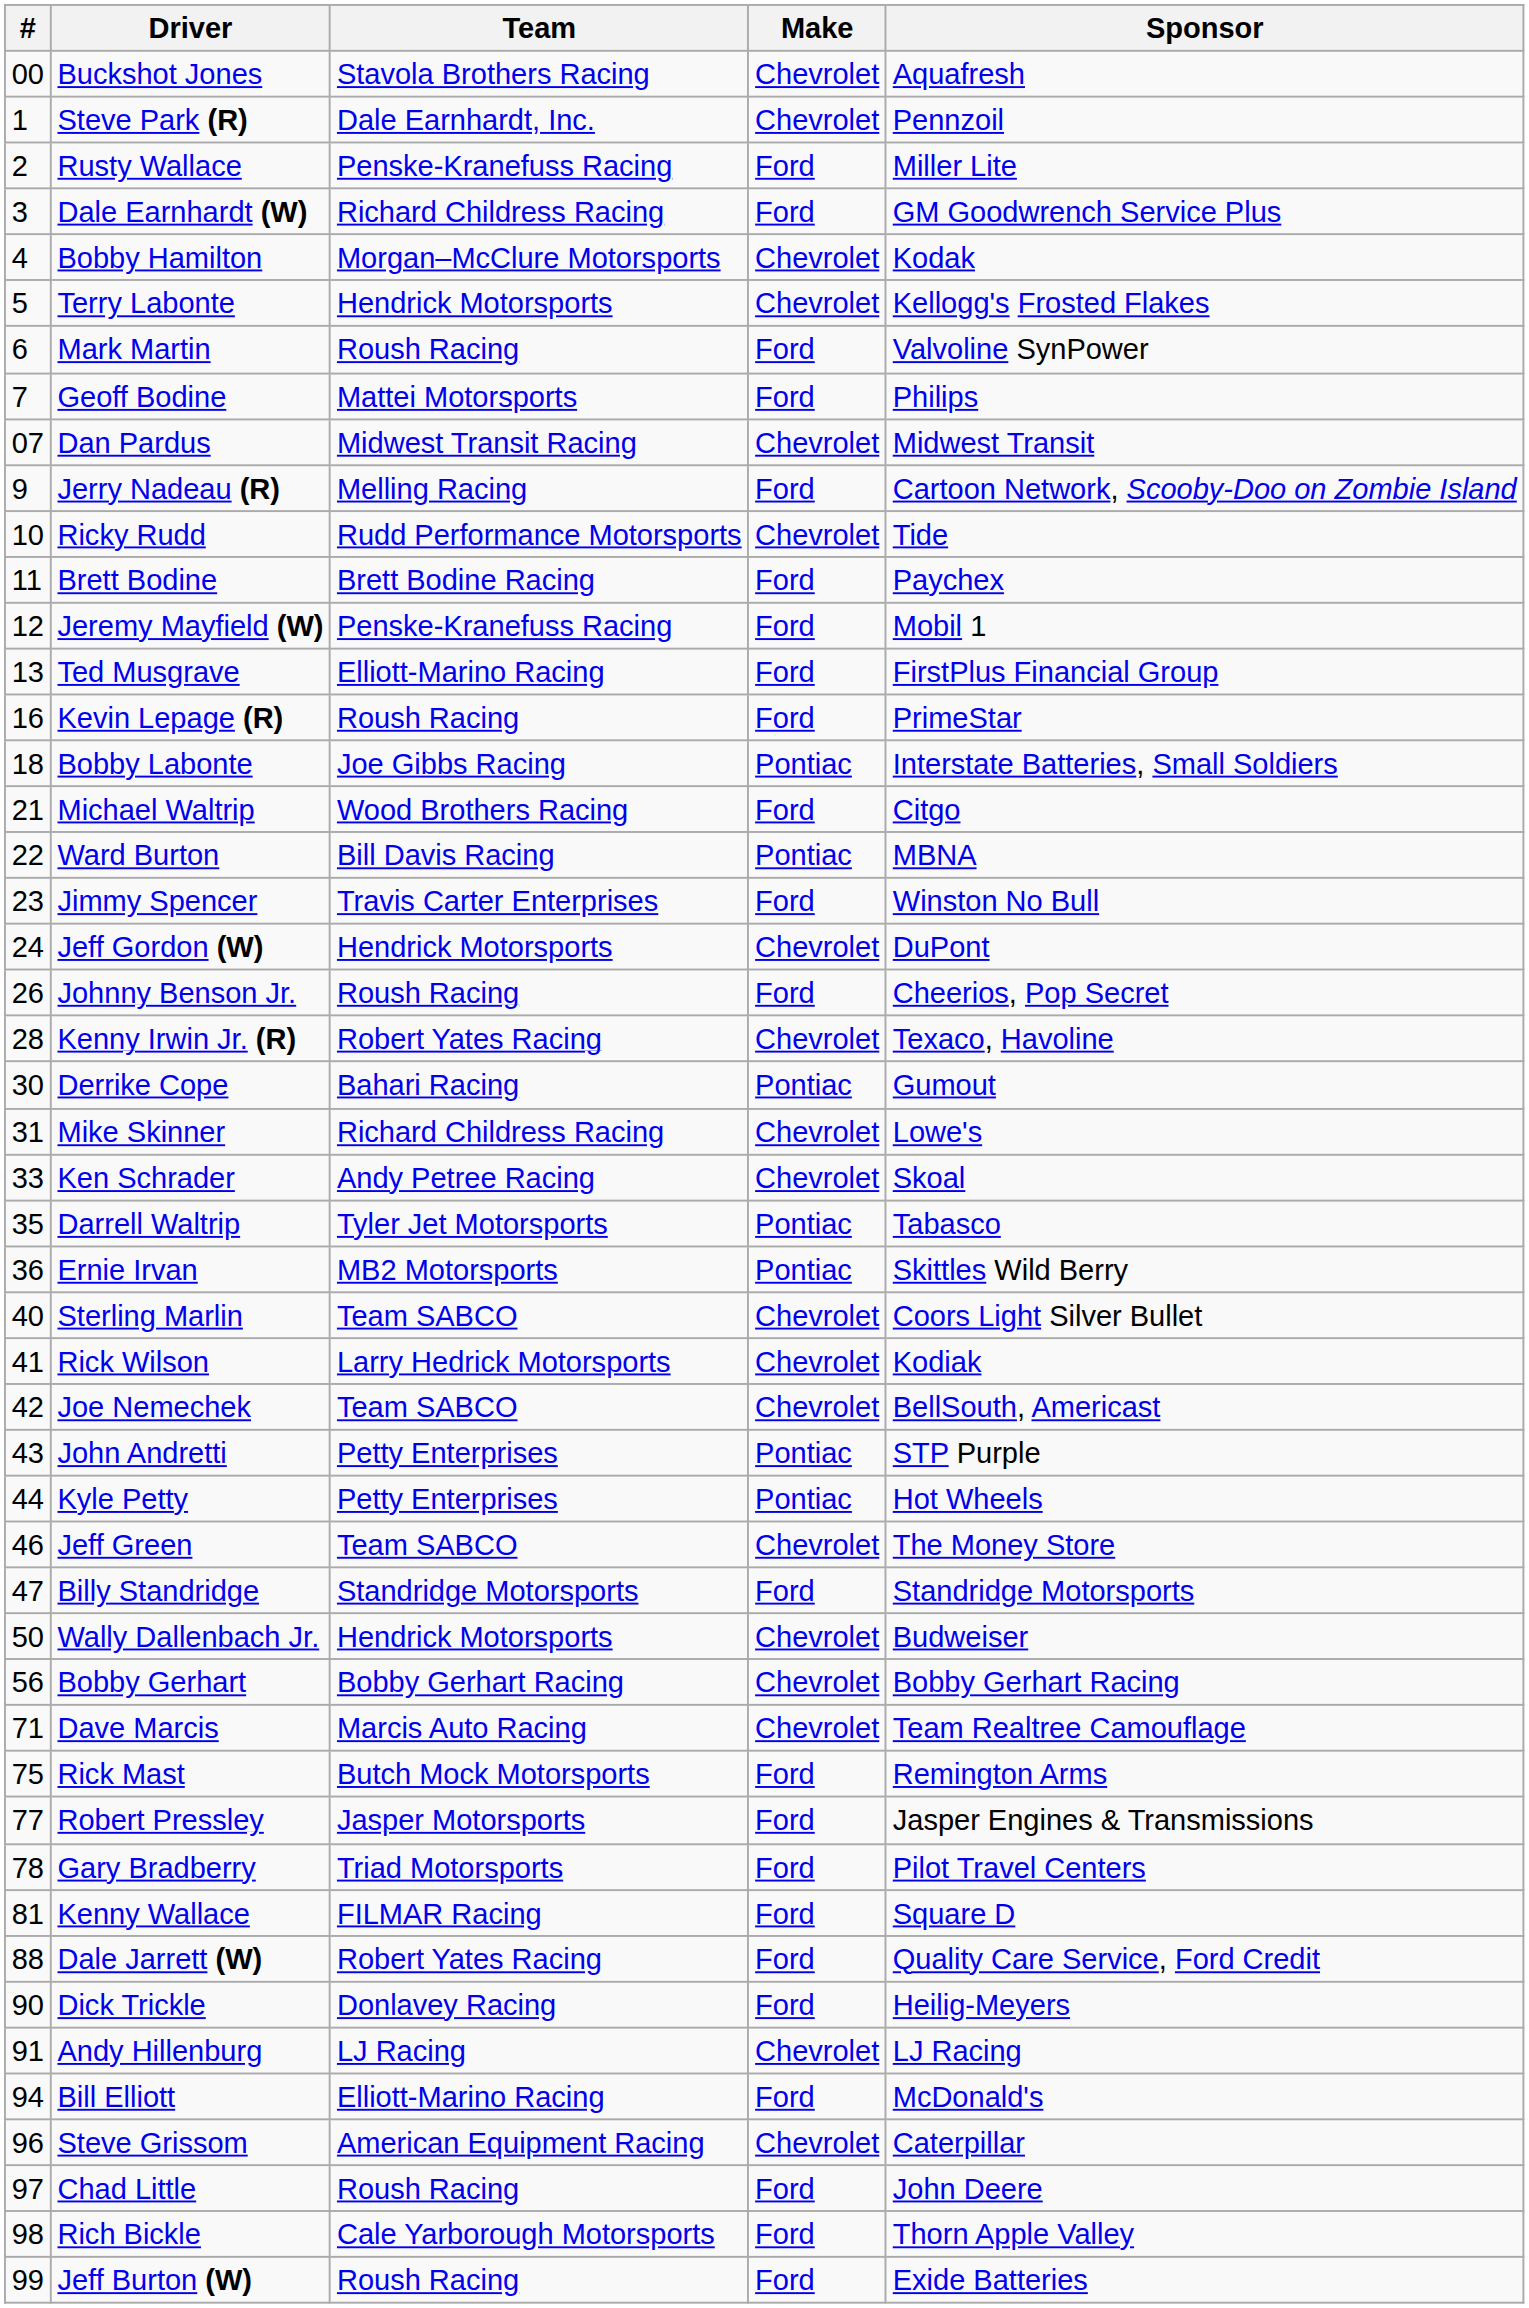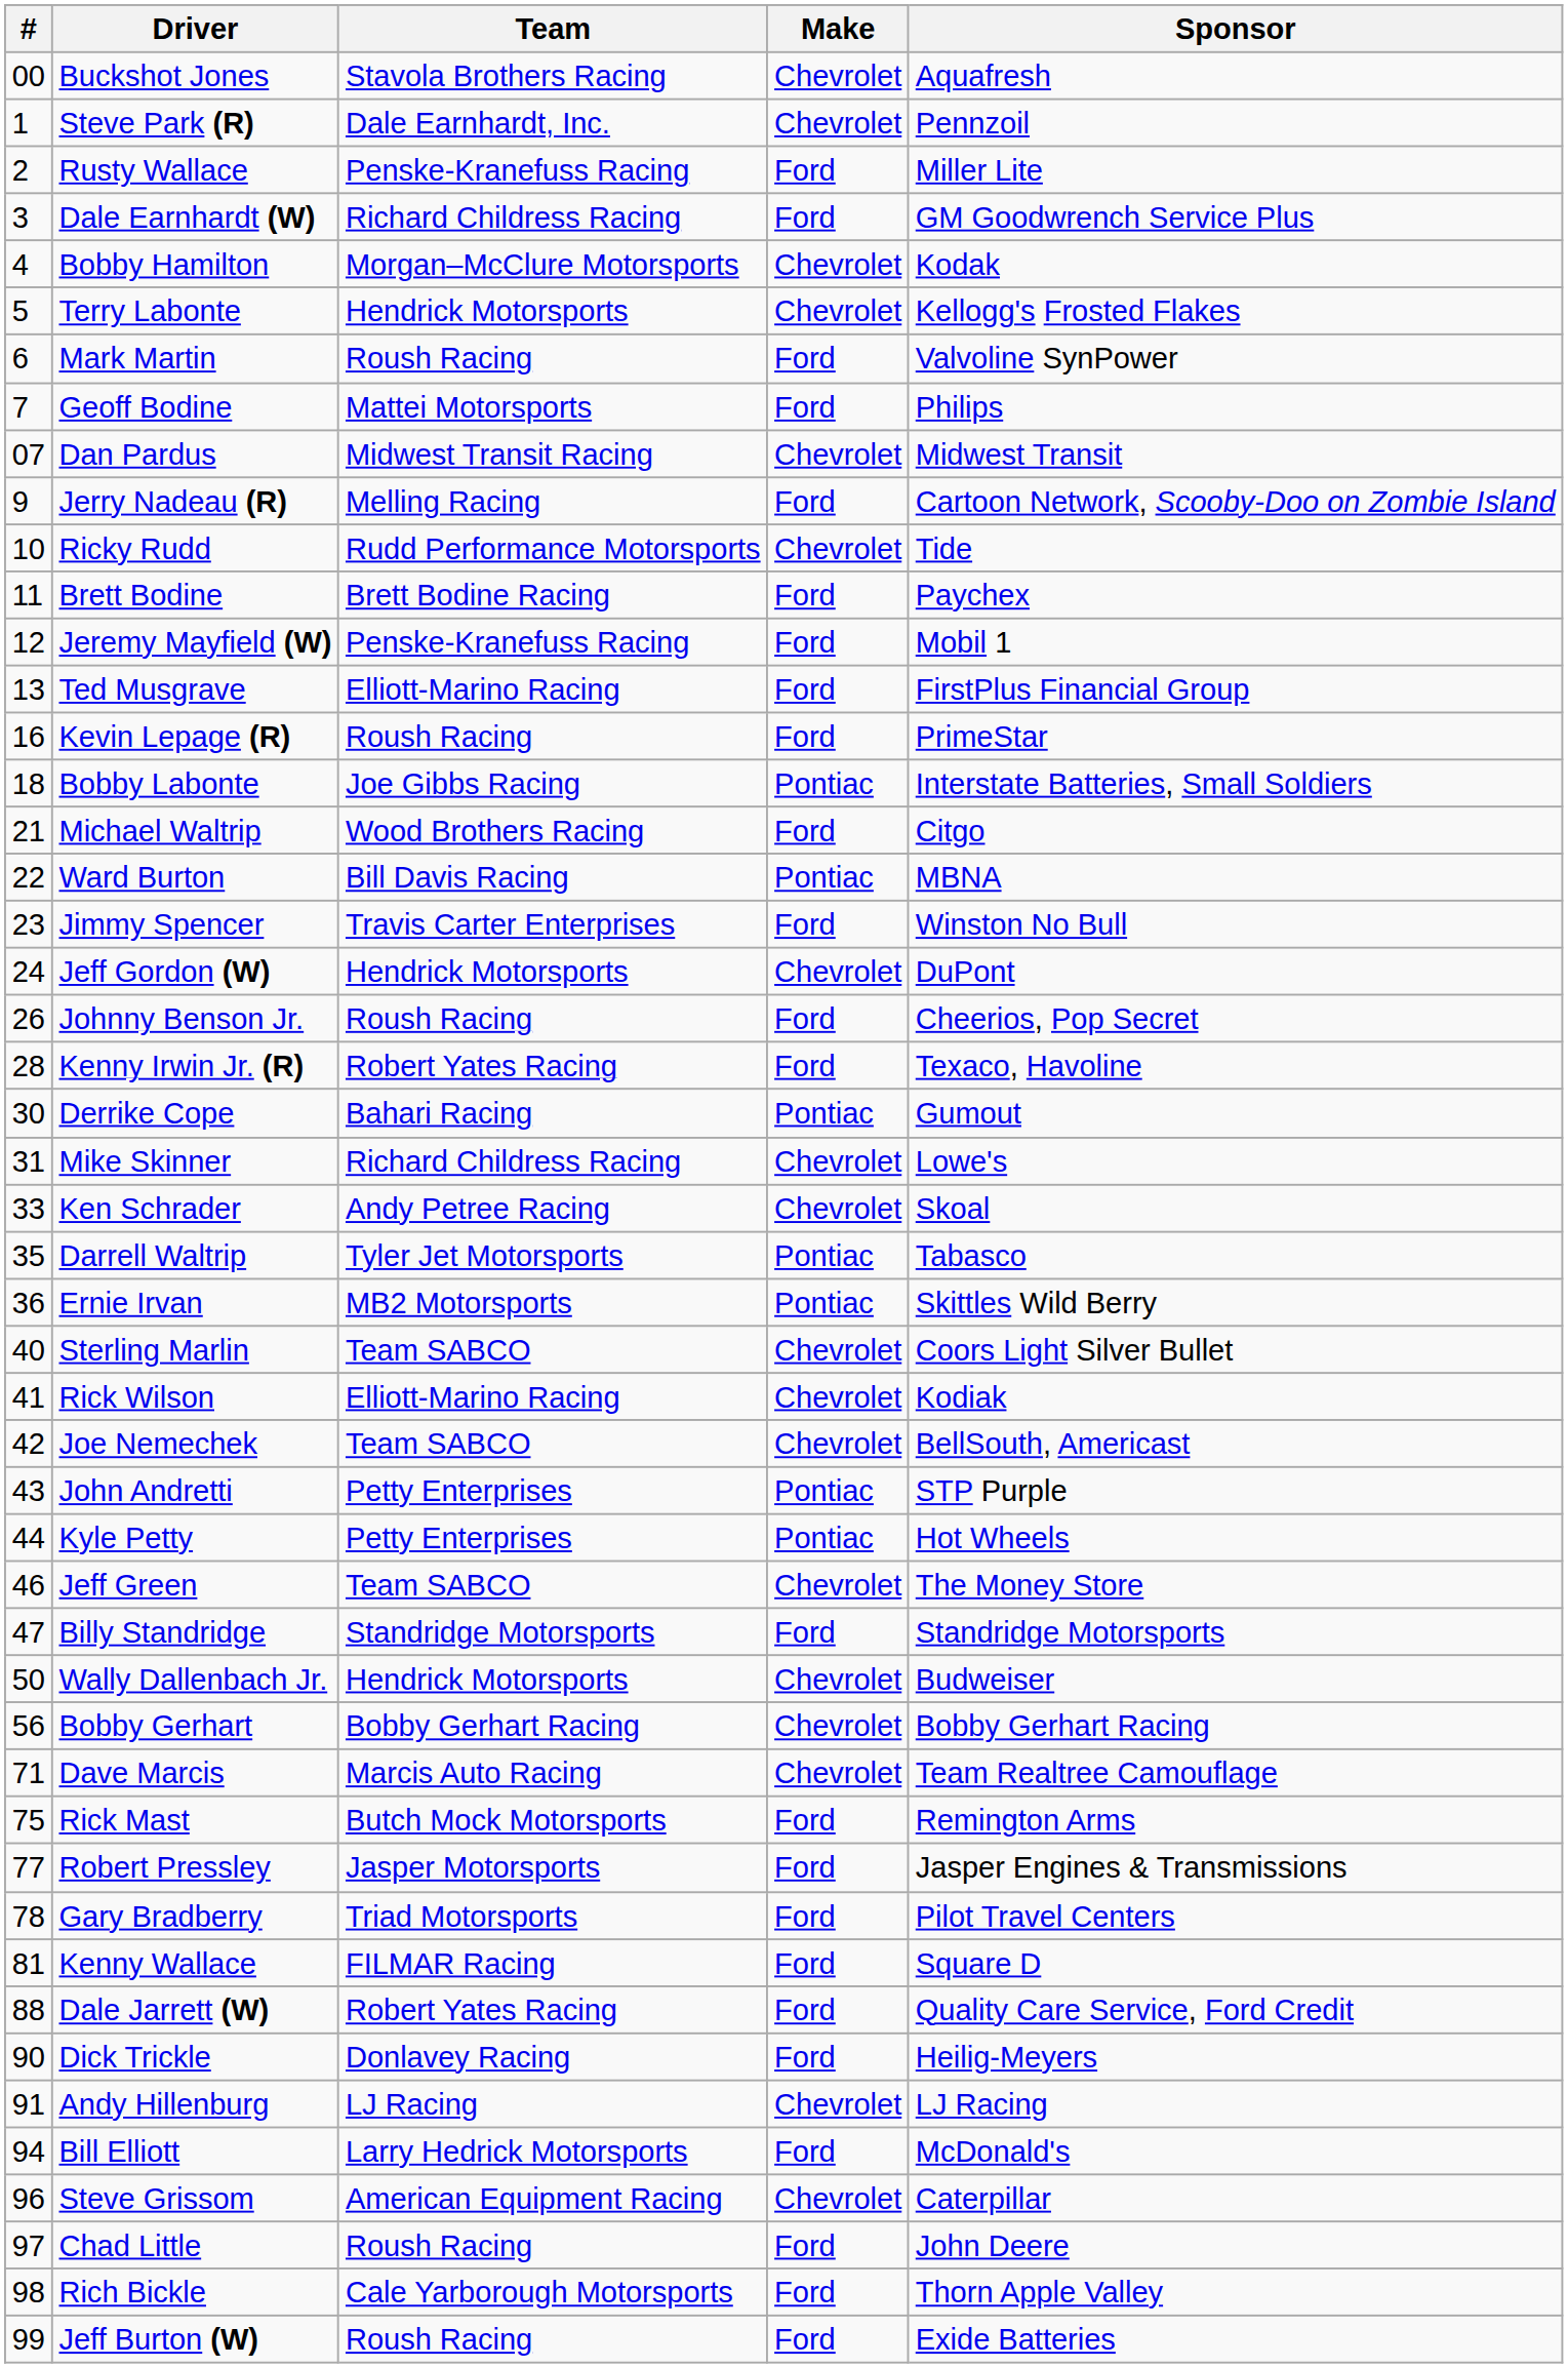 <table class="wikitable" style="font-size:95%">
 <tr>
 <th>#</th>
 <th>Driver</th>
 <th>Team</th>
 <th>Make</th>
 <th>Sponsor</th>
 </tr>
 <tr>
 <td>00</td>
 <td><a href='#'>Buckshot Jones</a></td>
 <td><a href='#'>Stavola Brothers Racing</a></td>
 <td><a href='#'>Chevrolet</a></td>
 <td><a href='#'>Aquafresh</a></td>
 </tr>
 <tr>
 <td>1</td>
 <td><a href='#'>Steve Park</a> <strong>(R)</strong></td>
 <td><a href='#'>Dale Earnhardt, Inc.</a></td>
 <td><a href='#'>Chevrolet</a></td>
 <td><a href='#'>Pennzoil</a></td>
 </tr>
 <tr>
 <td>2</td>
 <td><a href='#'>Rusty Wallace</a></td>
 <td><a href='#'>Penske-Kranefuss Racing</a></td>
 <td><a href='#'>Ford</a></td>
 <td><a href='#'>Miller Lite</a></td>
 </tr>
 <tr>
 <td>3</td>
 <td><a href='#'>Dale Earnhardt</a> <strong>(W)</strong></td>
 <td><a href='#'>Richard Childress Racing</a></td>
 <td><a href='#'>Ford</a></td>
 <td><a href='#'>GM Goodwrench Service Plus</a></td>
 </tr>
 <tr>
 <td>4</td>
 <td><a href='#'>Bobby Hamilton</a></td>
 <td><a href='#'>Morgan–McClure Motorsports</a></td>
 <td><a href='#'>Chevrolet</a></td>
 <td><a href='#'>Kodak</a></td>
 </tr>
 <tr>
 <td>5</td>
 <td><a href='#'>Terry Labonte</a></td>
 <td><a href='#'>Hendrick Motorsports</a></td>
 <td><a href='#'>Chevrolet</a></td>
 <td><a href='#'>Kellogg's</a> <a href='#'>Frosted Flakes</a></td>
 </tr>
 <tr>
 <td>6</td>
 <td><a href='#'>Mark Martin</a></td>
 <td><a href='#'>Roush Racing</a></td>
 <td><a href='#'>Ford</a></td>
 <td><a href='#'>Valvoline</a> SynPower</td>
 </tr>
 <tr>
 <td>7</td>
 <td><a href='#'>Geoff Bodine</a></td>
 <td><a href='#'>Mattei Motorsports</a></td>
 <td><a href='#'>Ford</a></td>
 <td><a href='#'>Philips</a></td>
 </tr>
 <tr>
 <td>07</td>
 <td><a href='#'>Dan Pardus</a></td>
 <td><a href='#'>Midwest Transit Racing</a></td>
 <td><a href='#'>Chevrolet</a></td>
 <td><a href='#'>Midwest Transit</a></td>
 </tr>
 <tr>
 <td>9</td>
 <td><a href='#'>Jerry Nadeau</a> <strong>(R)</strong></td>
 <td><a href='#'>Melling Racing</a></td>
 <td><a href='#'>Ford</a></td>
 <td><a href='#'>Cartoon Network</a>, <em><a href='#'>Scooby-Doo on Zombie Island</a></em></td>
 </tr>
 <tr>
 <td>10</td>
 <td><a href='#'>Ricky Rudd</a></td>
 <td><a href='#'>Rudd Performance Motorsports</a></td>
 <td><a href='#'>Chevrolet</a></td>
 <td><a href='#'>Tide</a></td>
 </tr>
 <tr>
 <td>11</td>
 <td><a href='#'>Brett Bodine</a></td>
 <td><a href='#'>Brett Bodine Racing</a></td>
 <td><a href='#'>Ford</a></td>
 <td><a href='#'>Paychex</a></td>
 </tr>
 <tr>
 <td>12</td>
 <td><a href='#'>Jeremy Mayfield</a> <strong>(W)</strong></td>
 <td><a href='#'>Penske-Kranefuss Racing</a></td>
 <td><a href='#'>Ford</a></td>
 <td><a href='#'>Mobil</a> 1</td>
 </tr>
 <tr>
 <td>13</td>
 <td><a href='#'>Ted Musgrave</a></td>
 <td><a href='#'>Elliott-Marino Racing</a></td>
 <td><a href='#'>Ford</a></td>
 <td><a href='#'>FirstPlus Financial Group</a></td>
 </tr>
 <tr>
 <td>16</td>
 <td><a href='#'>Kevin Lepage</a> <strong>(R)</strong></td>
 <td><a href='#'>Roush Racing</a></td>
 <td><a href='#'>Ford</a></td>
 <td><a href='#'>PrimeStar</a></td>
 </tr>
 <tr>
 <td>18</td>
 <td><a href='#'>Bobby Labonte</a></td>
 <td><a href='#'>Joe Gibbs Racing</a></td>
 <td><a href='#'>Pontiac</a></td>
 <td><a href='#'>Interstate Batteries</a>, <a href='#'>Small Soldiers</a></td>
 </tr>
 <tr>
 <td>21</td>
 <td><a href='#'>Michael Waltrip</a></td>
 <td><a href='#'>Wood Brothers Racing</a></td>
 <td><a href='#'>Ford</a></td>
 <td><a href='#'>Citgo</a></td>
 </tr>
 <tr>
 <td>22</td>
 <td><a href='#'>Ward Burton</a></td>
 <td><a href='#'>Bill Davis Racing</a></td>
 <td><a href='#'>Pontiac</a></td>
 <td><a href='#'>MBNA</a></td>
 </tr>
 <tr>
 <td>23</td>
 <td><a href='#'>Jimmy Spencer</a></td>
 <td><a href='#'>Travis Carter Enterprises</a></td>
 <td><a href='#'>Ford</a></td>
 <td><a href='#'>Winston No Bull</a></td>
 </tr>
 <tr>
 <td>24</td>
 <td><a href='#'>Jeff Gordon</a> <strong>(W)</strong></td>
 <td><a href='#'>Hendrick Motorsports</a></td>
 <td><a href='#'>Chevrolet</a></td>
 <td><a href='#'>DuPont</a></td>
 </tr>
 <tr>
 <td>26</td>
 <td><a href='#'>Johnny Benson Jr.</a></td>
 <td><a href='#'>Roush Racing</a></td>
 <td><a href='#'>Ford</a></td>
 <td><a href='#'>Cheerios</a>, <a href='#'>Pop Secret</a></td>
 </tr>
 <tr>
 <td>28</td>
 <td><a href='#'>Kenny Irwin Jr.</a> <strong>(R)</strong></td>
 <td><a href='#'>Robert Yates Racing</a></td>
-<td><a href='#'>Chevrolet</a></td>
+<td><a href='#'>Ford</a></td>
 <td><a href='#'>Texaco</a>, <a href='#'>Havoline</a></td>
 </tr>
 <tr>
 <td>30</td>
 <td><a href='#'>Derrike Cope</a></td>
 <td><a href='#'>Bahari Racing</a></td>
 <td><a href='#'>Pontiac</a></td>
 <td><a href='#'>Gumout</a></td>
 </tr>
 <tr>
 <td>31</td>
 <td><a href='#'>Mike Skinner</a></td>
 <td><a href='#'>Richard Childress Racing</a></td>
 <td><a href='#'>Chevrolet</a></td>
 <td><a href='#'>Lowe's</a></td>
 </tr>
 <tr>
 <td>33</td>
 <td><a href='#'>Ken Schrader</a></td>
 <td><a href='#'>Andy Petree Racing</a></td>
 <td><a href='#'>Chevrolet</a></td>
 <td><a href='#'>Skoal</a></td>
 </tr>
 <tr>
 <td>35</td>
 <td><a href='#'>Darrell Waltrip</a></td>
 <td><a href='#'>Tyler Jet Motorsports</a></td>
 <td><a href='#'>Pontiac</a></td>
 <td><a href='#'>Tabasco</a></td>
 </tr>
 <tr>
 <td>36</td>
 <td><a href='#'>Ernie Irvan</a></td>
 <td><a href='#'>MB2 Motorsports</a></td>
 <td><a href='#'>Pontiac</a></td>
 <td><a href='#'>Skittles</a> Wild Berry</td>
 </tr>
 <tr>
 <td>40</td>
 <td><a href='#'>Sterling Marlin</a></td>
 <td><a href='#'>Team SABCO</a></td>
 <td><a href='#'>Chevrolet</a></td>
 <td><a href='#'>Coors Light</a> Silver Bullet</td>
 </tr>
 <tr>
 <td>41</td>
 <td><a href='#'>Rick Wilson</a></td>
-<td><a href='#'>Larry Hedrick Motorsports</a></td>
+<td><a href='#'>Elliott-Marino Racing</a></td>
 <td><a href='#'>Chevrolet</a></td>
 <td><a href='#'>Kodiak</a></td>
 </tr>
 <tr>
 <td>42</td>
 <td><a href='#'>Joe Nemechek</a></td>
 <td><a href='#'>Team SABCO</a></td>
 <td><a href='#'>Chevrolet</a></td>
 <td><a href='#'>BellSouth</a>, <a href='#'>Americast</a></td>
 </tr>
 <tr>
 <td>43</td>
 <td><a href='#'>John Andretti</a></td>
 <td><a href='#'>Petty Enterprises</a></td>
 <td><a href='#'>Pontiac</a></td>
 <td><a href='#'>STP</a> Purple</td>
 </tr>
 <tr>
 <td>44</td>
 <td><a href='#'>Kyle Petty</a></td>
 <td><a href='#'>Petty Enterprises</a></td>
 <td><a href='#'>Pontiac</a></td>
 <td><a href='#'>Hot Wheels</a></td>
 </tr>
 <tr>
 <td>46</td>
 <td><a href='#'>Jeff Green</a></td>
 <td><a href='#'>Team SABCO</a></td>
 <td><a href='#'>Chevrolet</a></td>
 <td><a href='#'>The Money Store</a></td>
 </tr>
 <tr>
 <td>47</td>
 <td><a href='#'>Billy Standridge</a></td>
 <td><a href='#'>Standridge Motorsports</a></td>
 <td><a href='#'>Ford</a></td>
 <td><a href='#'>Standridge Motorsports</a></td>
 </tr>
 <tr>
 <td>50</td>
 <td><a href='#'>Wally Dallenbach Jr.</a></td>
 <td><a href='#'>Hendrick Motorsports</a></td>
 <td><a href='#'>Chevrolet</a></td>
 <td><a href='#'>Budweiser</a></td>
 </tr>
 <tr>
 <td>56</td>
 <td><a href='#'>Bobby Gerhart</a></td>
 <td><a href='#'>Bobby Gerhart Racing</a></td>
 <td><a href='#'>Chevrolet</a></td>
 <td><a href='#'>Bobby Gerhart Racing</a></td>
 </tr>
 <tr>
 <td>71</td>
 <td><a href='#'>Dave Marcis</a></td>
 <td><a href='#'>Marcis Auto Racing</a></td>
 <td><a href='#'>Chevrolet</a></td>
 <td><a href='#'>Team Realtree Camouflage</a></td>
 </tr>
 <tr>
 <td>75</td>
 <td><a href='#'>Rick Mast</a></td>
 <td><a href='#'>Butch Mock Motorsports</a></td>
 <td><a href='#'>Ford</a></td>
 <td><a href='#'>Remington Arms</a></td>
 </tr>
 <tr>
 <td>77</td>
 <td><a href='#'>Robert Pressley</a></td>
 <td><a href='#'>Jasper Motorsports</a></td>
 <td><a href='#'>Ford</a></td>
 <td>Jasper Engines & Transmissions</td>
 </tr>
 <tr>
 <td>78</td>
 <td><a href='#'>Gary Bradberry</a></td>
 <td><a href='#'>Triad Motorsports</a></td>
 <td><a href='#'>Ford</a></td>
 <td><a href='#'>Pilot Travel Centers</a></td>
 </tr>
 <tr>
 <td>81</td>
 <td><a href='#'>Kenny Wallace</a></td>
 <td><a href='#'>FILMAR Racing</a></td>
 <td><a href='#'>Ford</a></td>
 <td><a href='#'>Square D</a></td>
 </tr>
 <tr>
 <td>88</td>
 <td><a href='#'>Dale Jarrett</a> <strong>(W)</strong></td>
 <td><a href='#'>Robert Yates Racing</a></td>
 <td><a href='#'>Ford</a></td>
 <td><a href='#'>Quality Care Service</a>, <a href='#'>Ford Credit</a></td>
 </tr>
 <tr>
 <td>90</td>
 <td><a href='#'>Dick Trickle</a></td>
 <td><a href='#'>Donlavey Racing</a></td>
 <td><a href='#'>Ford</a></td>
 <td><a href='#'>Heilig-Meyers</a></td>
 </tr>
 <tr>
 <td>91</td>
 <td><a href='#'>Andy Hillenburg</a></td>
 <td><a href='#'>LJ Racing</a></td>
 <td><a href='#'>Chevrolet</a></td>
 <td><a href='#'>LJ Racing</a></td>
 </tr>
 <tr>
 <td>94</td>
 <td><a href='#'>Bill Elliott</a></td>
-<td><a href='#'>Elliott-Marino Racing</a></td>
+<td><a href='#'>Larry Hedrick Motorsports</a></td>
 <td><a href='#'>Ford</a></td>
 <td><a href='#'>McDonald's</a></td>
 </tr>
 <tr>
 <td>96</td>
 <td><a href='#'>Steve Grissom</a></td>
 <td><a href='#'>American Equipment Racing</a></td>
 <td><a href='#'>Chevrolet</a></td>
 <td><a href='#'>Caterpillar</a></td>
 </tr>
 <tr>
 <td>97</td>
 <td><a href='#'>Chad Little</a></td>
 <td><a href='#'>Roush Racing</a></td>
 <td><a href='#'>Ford</a></td>
 <td><a href='#'>John Deere</a></td>
 </tr>
 <tr>
 <td>98</td>
 <td><a href='#'>Rich Bickle</a></td>
 <td><a href='#'>Cale Yarborough Motorsports</a></td>
 <td><a href='#'>Ford</a></td>
 <td><a href='#'>Thorn Apple Valley</a></td>
 </tr>
 <tr>
 <td>99</td>
 <td><a href='#'>Jeff Burton</a> <strong>(W)</strong></td>
 <td><a href='#'>Roush Racing</a></td>
 <td><a href='#'>Ford</a></td>
 <td><a href='#'>Exide Batteries</a></td>
 </tr>
 </table>
